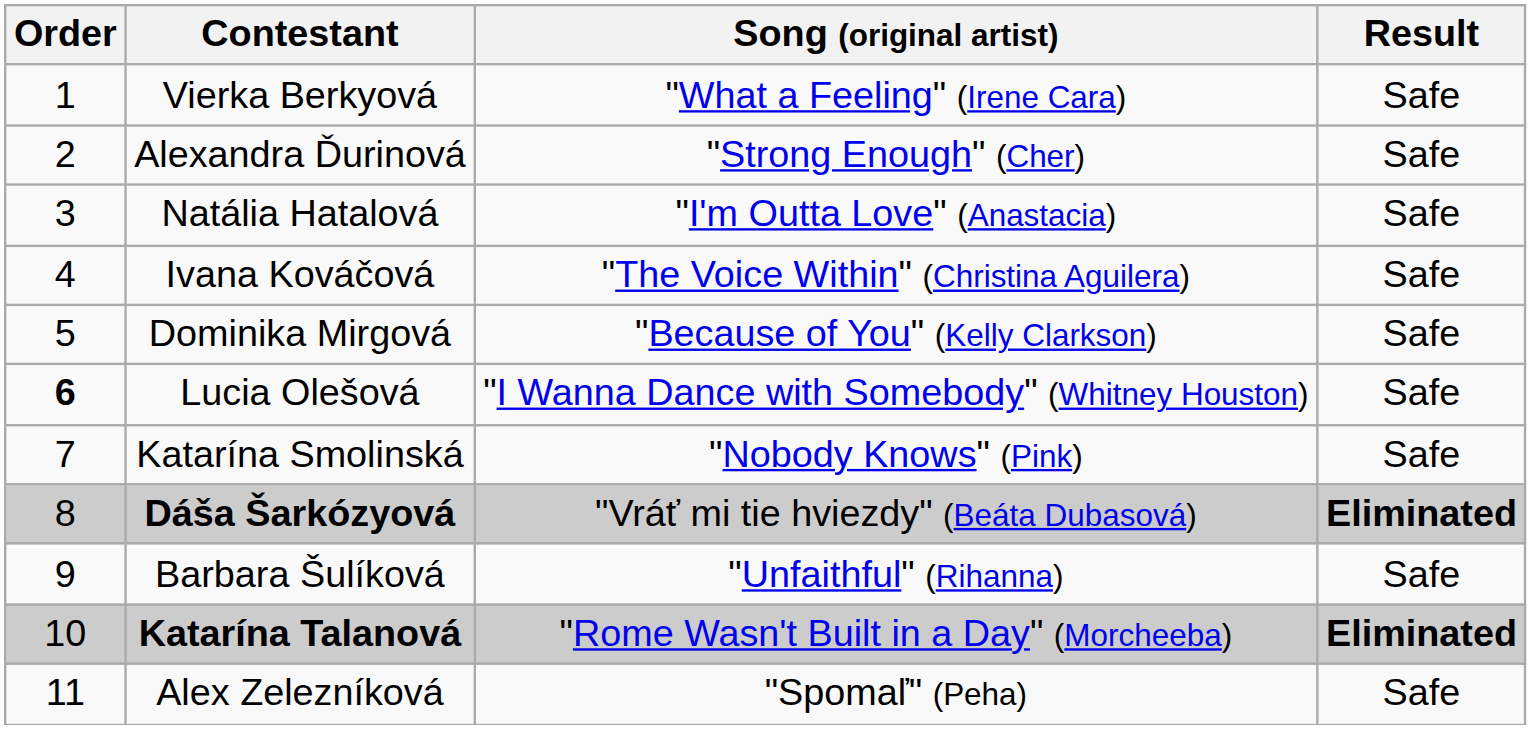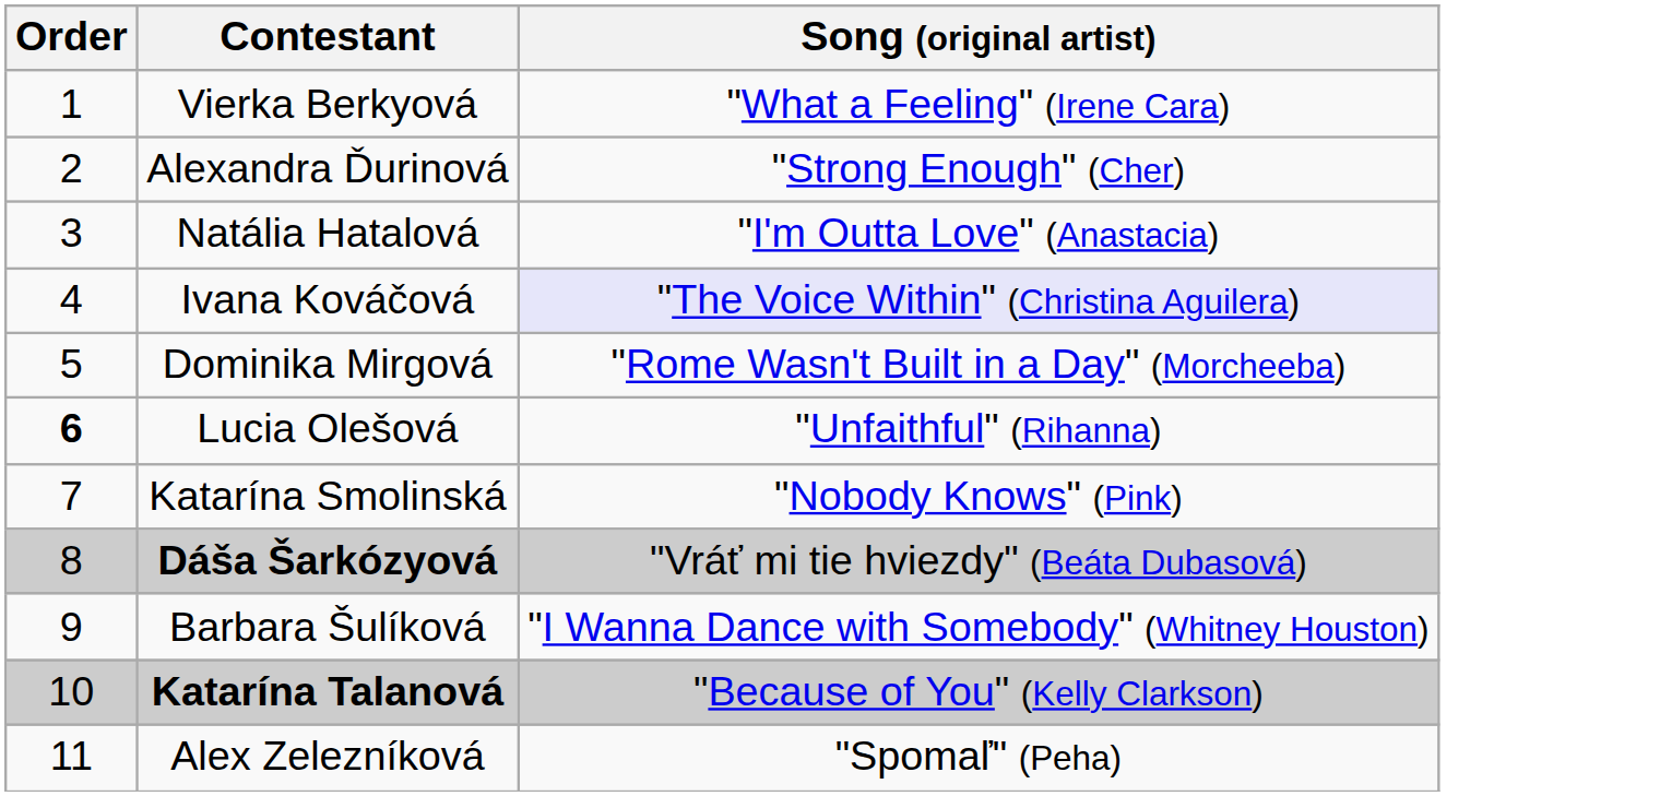 <table class="wikitable plainrowheaders" style="text-align:center;">
 <tr>
 <th scope="col">Order</th>
 <th scope="col">Contestant</th>
 <th scope="col">Song <small>(original artist)</small></th>
-<th scope="col">Result</th>
 </tr>
 <tr>
 <td>1</td>
 <td>Vierka Berkyová</td>
 <td>"<a href='#'>What a Feeling</a>" <small>(<a href='#'>Irene Cara</a>)</small></td>
-<td>Safe</td>
 </tr>
 <tr>
 <td>2</td>
 <td>Alexandra Ďurinová</td>
 <td>"<a href='#'>Strong Enough</a>" <small>(<a href='#'>Cher</a>)</small></td>
-<td>Safe</td>
 </tr>
 <tr>
 <td>3</td>
 <td>Natália Hatalová</td>
 <td>"<a href='#'>I'm Outta Love</a>" <small>(<a href='#'>Anastacia</a>)</small></td>
-<td>Safe</td>
 </tr>
 <tr>
 <td>4</td>
 <td>Ivana Kováčová</td>
-<td>"<a href='#'>The Voice Within</a>" <small>(<a href='#'>Christina Aguilera</a>)</small></td>
-<td>Safe</td>
+<td style="background: lavender;">"<a href='#'>The Voice Within</a>" <small>(<a href='#'>Christina Aguilera</a>)</small></td>
 </tr>
 <tr>
 <td>5</td>
 <td>Dominika Mirgová</td>
-<td>"<a href='#'>Because of You</a>" <small>(<a href='#'>Kelly Clarkson</a>)</small></td>
-<td>Safe</td>
+<td>"<a href='#'>Rome Wasn't Built in a Day</a>" <small>(<a href='#'>Morcheeba</a>)</small></td>
 </tr>
 <tr>
 <td><strong>6</strong></td>
 <td>Lucia Olešová</td>
-<td>"<a href='#'>I Wanna Dance with Somebody</a>" <small>(<a href='#'>Whitney Houston</a>)</small></td>
-<td>Safe</td>
+<td>"<a href='#'>Unfaithful</a>" <small>(<a href='#'>Rihanna</a>)</small></td>
 </tr>
 <tr>
 <td>7</td>
 <td>Katarína Smolinská</td>
 <td>"<a href='#'>Nobody Knows</a>" <small>(<a href='#'>Pink</a>)</small></td>
-<td>Safe</td>
 </tr>
 <tr style="background:#ccc;">
 <td>8</td>
 <td><strong>Dáša Šarkózyová</strong></td>
 <td>"Vráť mi tie hviezdy" <small>(<a href='#'>Beáta Dubasová</a>)</small></td>
-<td><strong>Eliminated</strong></td>
 </tr>
 <tr>
 <td>9</td>
 <td>Barbara Šulíková</td>
-<td>"<a href='#'>Unfaithful</a>" <small>(<a href='#'>Rihanna</a>)</small></td>
-<td>Safe</td>
+<td>"<a href='#'>I Wanna Dance with Somebody</a>" <small>(<a href='#'>Whitney Houston</a>)</small></td>
 </tr>
 <tr style="background:#ccc;">
 <td>10</td>
 <td><strong>Katarína Talanová</strong></td>
-<td>"<a href='#'>Rome Wasn't Built in a Day</a>" <small>(<a href='#'>Morcheeba</a>)</small></td>
-<td><strong>Eliminated</strong></td>
+<td>"<a href='#'>Because of You</a>" <small>(<a href='#'>Kelly Clarkson</a>)</small></td>
 </tr>
 <tr>
 <td>11</td>
 <td>Alex Zelezníková</td>
 <td>"Spomaľ" <small>(Peha)</small></td>
-<td>Safe</td>
 </tr>
 </table>
